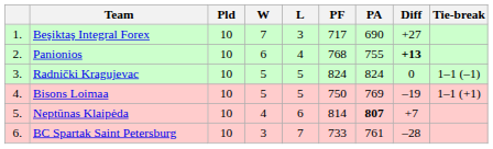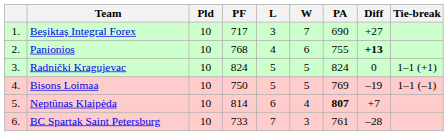 <table class="wikitable" style="text-align:center">
 <tr>
 <th width=25></th>
 <th width=220>Team</th>
 <th width=40>Pld</th>
+<th width=40>PF</th>
+<th width=40>L</th>
 <th width=40>W</th>
-<th width=40>L</th>
-<th width=40>PF</th>
 <th width=40>PA</th>
 <th width=40>Diff</th>
 <th>Tie-break</th>
 </tr>
 <tr style="background:#ccffcc;">
 <td>1.</td>
 <td align=left> <a href='#'>Beşiktaş Integral Forex</a></td>
 <td>10</td>
+<td>717</td>
+<td>3</td>
 <td>7</td>
-<td>3</td>
-<td>717</td>
 <td>690</td>
 <td>+27</td>
 <td></td>
 </tr>
 <tr style="background:#ccffcc;">
 <td>2.</td>
 <td align=left> <a href='#'>Panionios</a></td>
 <td>10</td>
+<td>768</td>
+<td>4</td>
 <td>6</td>
-<td>4</td>
-<td>768</td>
 <td>755</td>
 <td><strong>+13</strong></td>
 <td></td>
 </tr>
 <tr style="background:#ccffcc;">
 <td>3.</td>
 <td align=left> <a href='#'>Radnički Kragujevac</a></td>
 <td>10</td>
+<td>824</td>
 <td>5</td>
 <td>5</td>
 <td>824</td>
-<td>824</td>
 <td>0</td>
-<td>1–1 (–1)</td>
+<td>1–1 (+1)</td>
 </tr>
 <tr style="background:#ffcccc;">
 <td>4.</td>
 <td align=left> <a href='#'>Bisons Loimaa</a></td>
 <td>10</td>
+<td>750</td>
 <td>5</td>
 <td>5</td>
-<td>750</td>
 <td>769</td>
 <td>–19</td>
-<td>1–1 (+1)</td>
+<td>1–1 (–1)</td>
 </tr>
 <tr style="background:#ffcccc;">
 <td>5.</td>
 <td align=left> <a href='#'>Neptūnas Klaipėda</a></td>
 <td>10</td>
+<td>814</td>
+<td>6</td>
 <td>4</td>
-<td>6</td>
-<td>814</td>
 <td><strong>807</strong></td>
 <td>+7</td>
 <td></td>
 </tr>
 <tr style="background:#ffcccc;">
 <td>6.</td>
 <td align=left> <a href='#'>BC Spartak Saint Petersburg</a></td>
 <td>10</td>
+<td>733</td>
+<td>7</td>
 <td>3</td>
-<td>7</td>
-<td>733</td>
 <td>761</td>
 <td>–28</td>
 <td></td>
 </tr>
 </table>
